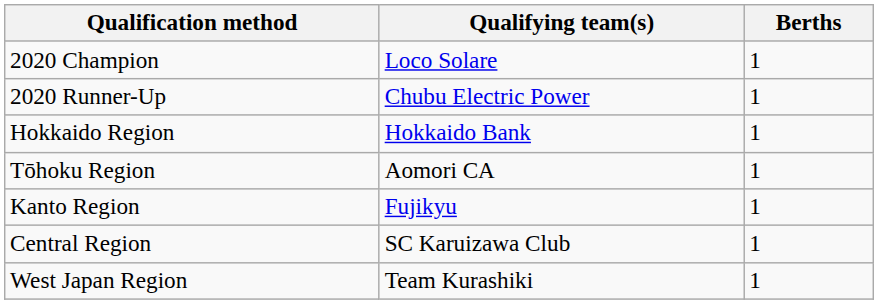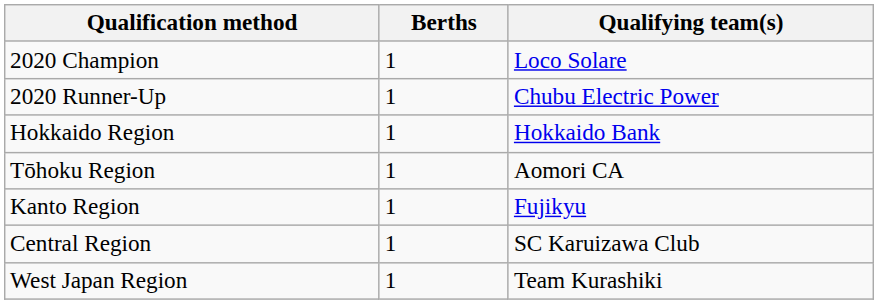 <table class="wikitable" style="width:600px;">
 <tr>
 <th scope="col">Qualification method</th>
+<th scope="col">Berths</th>
 <th scope="col">Qualifying team(s)</th>
-<th scope="col">Berths</th>
 </tr>
 <tr>
 <td>2020 Champion</td>
+<td>1</td>
 <td> <a href='#'>Loco Solare</a></td>
-<td>1</td>
 </tr>
 <tr>
 <td>2020 Runner-Up</td>
+<td>1</td>
 <td> <a href='#'>Chubu Electric Power</a></td>
-<td>1</td>
 </tr>
 <tr>
 <td>Hokkaido Region</td>
+<td>1</td>
 <td> <a href='#'>Hokkaido Bank</a></td>
-<td>1</td>
 </tr>
 <tr>
 <td>Tōhoku Region</td>
+<td>1</td>
 <td> Aomori CA</td>
-<td>1</td>
 </tr>
 <tr>
 <td>Kanto Region</td>
+<td>1</td>
 <td> <a href='#'>Fujikyu</a></td>
-<td>1</td>
 </tr>
 <tr>
 <td>Central Region</td>
+<td>1</td>
 <td> SC Karuizawa Club</td>
-<td>1</td>
 </tr>
 <tr>
 <td>West Japan Region</td>
+<td>1</td>
 <td> Team Kurashiki</td>
-<td>1</td>
 </tr>
 </table>
